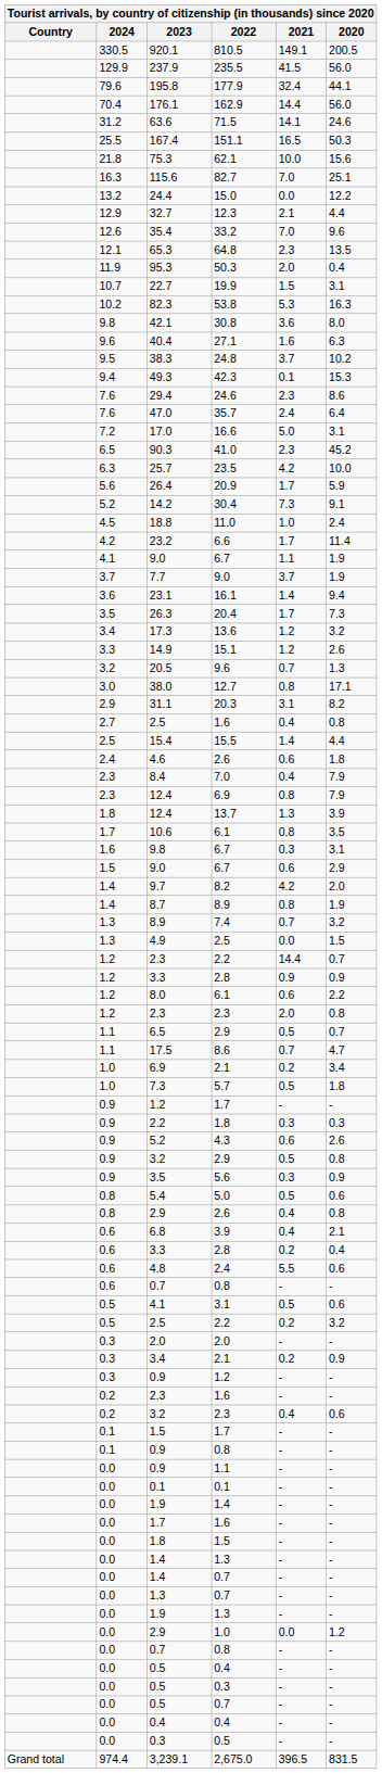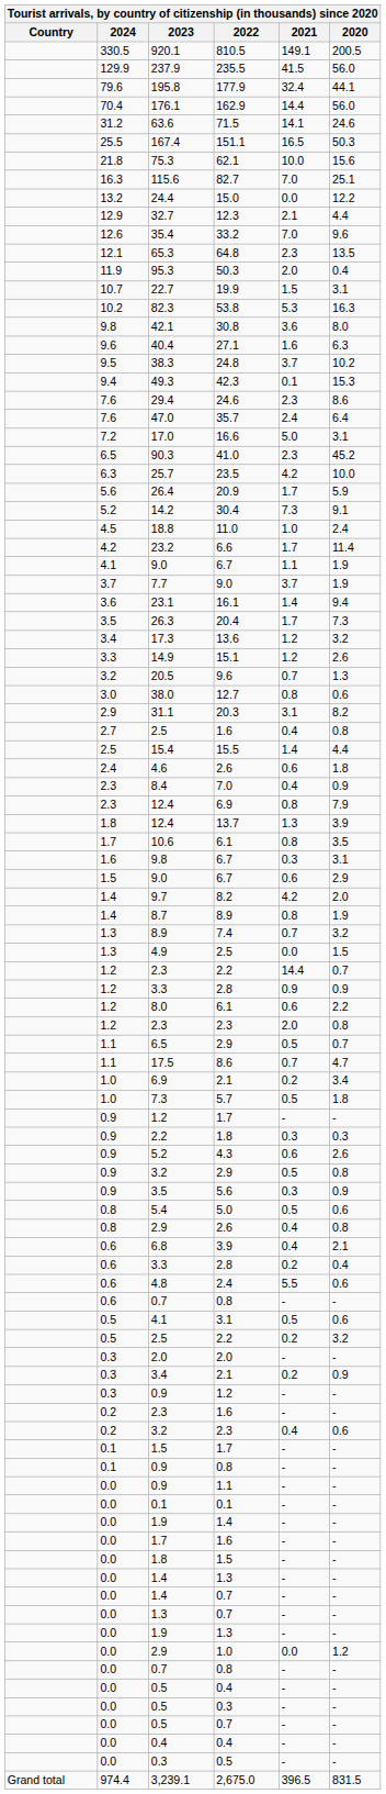 <table class="wikitable sortable mw-collapsible mw-collapsed">
 <tr>
 <th colspan="6">Tourist arrivals, by country of citizenship (in thousands) since 2020</th>
 </tr>
 <tr>
 <th>Country</th>
 <th>2024</th>
 <th>2023</th>
 <th>2022</th>
 <th>2021</th>
 <th>2020</th>
 </tr>
 <tr>
 <td></td>
 <td>330.5</td>
 <td>920.1</td>
 <td>810.5</td>
 <td>149.1</td>
 <td>200.5</td>
 </tr>
 <tr>
 <td></td>
 <td>129.9</td>
 <td>237.9</td>
 <td>235.5</td>
 <td>41.5</td>
 <td>56.0</td>
 </tr>
 <tr>
 <td></td>
 <td>79.6</td>
 <td>195.8</td>
 <td>177.9</td>
 <td>32.4</td>
 <td>44.1</td>
 </tr>
 <tr>
 <td></td>
 <td>70.4</td>
 <td>176.1</td>
 <td>162.9</td>
 <td>14.4</td>
 <td>56.0</td>
 </tr>
 <tr>
 <td></td>
 <td>31.2</td>
 <td>63.6</td>
 <td>71.5</td>
 <td>14.1</td>
 <td>24.6</td>
 </tr>
 <tr>
 <td></td>
 <td>25.5</td>
 <td>167.4</td>
 <td>151.1</td>
 <td>16.5</td>
 <td>50.3</td>
 </tr>
 <tr>
 <td></td>
 <td>21.8</td>
 <td>75.3</td>
 <td>62.1</td>
 <td>10.0</td>
 <td>15.6</td>
 </tr>
 <tr>
 <td></td>
 <td>16.3</td>
 <td>115.6</td>
 <td>82.7</td>
 <td>7.0</td>
 <td>25.1</td>
 </tr>
 <tr>
 <td></td>
 <td>13.2</td>
 <td>24.4</td>
 <td>15.0</td>
 <td>0.0</td>
 <td>12.2</td>
 </tr>
 <tr>
 <td></td>
 <td>12.9</td>
 <td>32.7</td>
 <td>12.3</td>
 <td>2.1</td>
 <td>4.4</td>
 </tr>
 <tr>
 <td></td>
 <td>12.6</td>
 <td>35.4</td>
 <td>33.2</td>
 <td>7.0</td>
 <td>9.6</td>
 </tr>
 <tr>
 <td></td>
 <td>12.1</td>
 <td>65.3</td>
 <td>64.8</td>
 <td>2.3</td>
 <td>13.5</td>
 </tr>
 <tr>
 <td></td>
 <td>11.9</td>
 <td>95.3</td>
 <td>50.3</td>
 <td>2.0</td>
 <td>0.4</td>
 </tr>
 <tr>
 <td></td>
 <td>10.7</td>
 <td>22.7</td>
 <td>19.9</td>
 <td>1.5</td>
 <td>3.1</td>
 </tr>
 <tr>
 <td></td>
 <td>10.2</td>
 <td>82.3</td>
 <td>53.8</td>
 <td>5.3</td>
 <td>16.3</td>
 </tr>
 <tr>
 <td></td>
 <td>9.8</td>
 <td>42.1</td>
 <td>30.8</td>
 <td>3.6</td>
 <td>8.0</td>
 </tr>
 <tr>
 <td></td>
 <td>9.6</td>
 <td>40.4</td>
 <td>27.1</td>
 <td>1.6</td>
 <td>6.3</td>
 </tr>
 <tr>
 <td></td>
 <td>9.5</td>
 <td>38.3</td>
 <td>24.8</td>
 <td>3.7</td>
 <td>10.2</td>
 </tr>
 <tr>
 <td></td>
 <td>9.4</td>
 <td>49.3</td>
 <td>42.3</td>
 <td>0.1</td>
 <td>15.3</td>
 </tr>
 <tr>
 <td></td>
 <td>7.6</td>
 <td>29.4</td>
 <td>24.6</td>
 <td>2.3</td>
 <td>8.6</td>
 </tr>
 <tr>
 <td></td>
 <td>7.6</td>
 <td>47.0</td>
 <td>35.7</td>
 <td>2.4</td>
 <td>6.4</td>
 </tr>
 <tr>
 <td></td>
 <td>7.2</td>
 <td>17.0</td>
 <td>16.6</td>
 <td>5.0</td>
 <td>3.1</td>
 </tr>
 <tr>
 <td></td>
 <td>6.5</td>
 <td>90.3</td>
 <td>41.0</td>
 <td>2.3</td>
 <td>45.2</td>
 </tr>
 <tr>
 <td></td>
 <td>6.3</td>
 <td>25.7</td>
 <td>23.5</td>
 <td>4.2</td>
 <td>10.0</td>
 </tr>
 <tr>
 <td></td>
 <td>5.6</td>
 <td>26.4</td>
 <td>20.9</td>
 <td>1.7</td>
 <td>5.9</td>
 </tr>
 <tr>
 <td></td>
 <td>5.2</td>
 <td>14.2</td>
 <td>30.4</td>
 <td>7.3</td>
 <td>9.1</td>
 </tr>
 <tr>
 <td></td>
 <td>4.5</td>
 <td>18.8</td>
 <td>11.0</td>
 <td>1.0</td>
 <td>2.4</td>
 </tr>
 <tr>
 <td></td>
 <td>4.2</td>
 <td>23.2</td>
 <td>6.6</td>
 <td>1.7</td>
 <td>11.4</td>
 </tr>
 <tr>
 <td></td>
 <td>4.1</td>
 <td>9.0</td>
 <td>6.7</td>
 <td>1.1</td>
 <td>1.9</td>
 </tr>
 <tr>
 <td></td>
 <td>3.7</td>
 <td>7.7</td>
 <td>9.0</td>
 <td>3.7</td>
 <td>1.9</td>
 </tr>
 <tr>
 <td></td>
 <td>3.6</td>
 <td>23.1</td>
 <td>16.1</td>
 <td>1.4</td>
 <td>9.4</td>
 </tr>
 <tr>
 <td></td>
 <td>3.5</td>
 <td>26.3</td>
 <td>20.4</td>
 <td>1.7</td>
 <td>7.3</td>
 </tr>
 <tr>
 <td></td>
 <td>3.4</td>
 <td>17.3</td>
 <td>13.6</td>
 <td>1.2</td>
 <td>3.2</td>
 </tr>
 <tr>
 <td></td>
 <td>3.3</td>
 <td>14.9</td>
 <td>15.1</td>
 <td>1.2</td>
 <td>2.6</td>
 </tr>
 <tr>
 <td></td>
 <td>3.2</td>
 <td>20.5</td>
 <td>9.6</td>
 <td>0.7</td>
 <td>1.3</td>
 </tr>
 <tr>
 <td></td>
 <td>3.0</td>
 <td>38.0</td>
 <td>12.7</td>
 <td>0.8</td>
-<td>17.1</td>
+<td>0.6</td>
 </tr>
 <tr>
 <td></td>
 <td>2.9</td>
 <td>31.1</td>
 <td>20.3</td>
 <td>3.1</td>
 <td>8.2</td>
 </tr>
 <tr>
 <td></td>
 <td>2.7</td>
 <td>2.5</td>
 <td>1.6</td>
 <td>0.4</td>
 <td>0.8</td>
 </tr>
 <tr>
 <td></td>
 <td>2.5</td>
 <td>15.4</td>
 <td>15.5</td>
 <td>1.4</td>
 <td>4.4</td>
 </tr>
 <tr>
 <td></td>
 <td>2.4</td>
 <td>4.6</td>
 <td>2.6</td>
 <td>0.6</td>
 <td>1.8</td>
 </tr>
 <tr>
 <td></td>
 <td>2.3</td>
 <td>8.4</td>
 <td>7.0</td>
 <td>0.4</td>
-<td>7.9</td>
+<td>0.9</td>
 </tr>
 <tr>
 <td></td>
 <td>2.3</td>
 <td>12.4</td>
 <td>6.9</td>
 <td>0.8</td>
 <td>7.9</td>
 </tr>
 <tr>
 <td></td>
 <td>1.8</td>
 <td>12.4</td>
 <td>13.7</td>
 <td>1.3</td>
 <td>3.9</td>
 </tr>
 <tr>
 <td></td>
 <td>1.7</td>
 <td>10.6</td>
 <td>6.1</td>
 <td>0.8</td>
 <td>3.5</td>
 </tr>
 <tr>
 <td></td>
 <td>1.6</td>
 <td>9.8</td>
 <td>6.7</td>
 <td>0.3</td>
 <td>3.1</td>
 </tr>
 <tr>
 <td></td>
 <td>1.5</td>
 <td>9.0</td>
 <td>6.7</td>
 <td>0.6</td>
 <td>2.9</td>
 </tr>
 <tr>
 <td></td>
 <td>1.4</td>
 <td>9.7</td>
 <td>8.2</td>
 <td>4.2</td>
 <td>2.0</td>
 </tr>
 <tr>
 <td></td>
 <td>1.4</td>
 <td>8.7</td>
 <td>8.9</td>
 <td>0.8</td>
 <td>1.9</td>
 </tr>
 <tr>
 <td></td>
 <td>1.3</td>
 <td>8.9</td>
 <td>7.4</td>
 <td>0.7</td>
 <td>3.2</td>
 </tr>
 <tr>
 <td></td>
 <td>1.3</td>
 <td>4.9</td>
 <td>2.5</td>
 <td>0.0</td>
 <td>1.5</td>
 </tr>
 <tr>
 <td></td>
 <td>1.2</td>
 <td>2.3</td>
 <td>2.2</td>
 <td>14.4</td>
 <td>0.7</td>
 </tr>
 <tr>
 <td></td>
 <td>1.2</td>
 <td>3.3</td>
 <td>2.8</td>
 <td>0.9</td>
 <td>0.9</td>
 </tr>
 <tr>
 <td></td>
 <td>1.2</td>
 <td>8.0</td>
 <td>6.1</td>
 <td>0.6</td>
 <td>2.2</td>
 </tr>
 <tr>
 <td></td>
 <td>1.2</td>
 <td>2.3</td>
 <td>2.3</td>
 <td>2.0</td>
 <td>0.8</td>
 </tr>
 <tr>
 <td></td>
 <td>1.1</td>
 <td>6.5</td>
 <td>2.9</td>
 <td>0.5</td>
 <td>0.7</td>
 </tr>
 <tr>
 <td></td>
 <td>1.1</td>
 <td>17.5</td>
 <td>8.6</td>
 <td>0.7</td>
 <td>4.7</td>
 </tr>
 <tr>
 <td></td>
 <td>1.0</td>
 <td>6.9</td>
 <td>2.1</td>
 <td>0.2</td>
 <td>3.4</td>
 </tr>
 <tr>
 <td></td>
 <td>1.0</td>
 <td>7.3</td>
 <td>5.7</td>
 <td>0.5</td>
 <td>1.8</td>
 </tr>
 <tr>
 <td></td>
 <td>0.9</td>
 <td>1.2</td>
 <td>1.7</td>
 <td>-</td>
 <td>-</td>
 </tr>
 <tr>
 <td></td>
 <td>0.9</td>
 <td>2.2</td>
 <td>1.8</td>
 <td>0.3</td>
 <td>0.3</td>
 </tr>
 <tr>
 <td></td>
 <td>0.9</td>
 <td>5.2</td>
 <td>4.3</td>
 <td>0.6</td>
 <td>2.6</td>
 </tr>
 <tr>
 <td></td>
 <td>0.9</td>
 <td>3.2</td>
 <td>2.9</td>
 <td>0.5</td>
 <td>0.8</td>
 </tr>
 <tr>
 <td></td>
 <td>0.9</td>
 <td>3.5</td>
 <td>5.6</td>
 <td>0.3</td>
 <td>0.9</td>
 </tr>
 <tr>
 <td></td>
 <td>0.8</td>
 <td>5.4</td>
 <td>5.0</td>
 <td>0.5</td>
 <td>0.6</td>
 </tr>
 <tr>
 <td></td>
 <td>0.8</td>
 <td>2.9</td>
 <td>2.6</td>
 <td>0.4</td>
 <td>0.8</td>
 </tr>
 <tr>
 <td></td>
 <td>0.6</td>
 <td>6.8</td>
 <td>3.9</td>
 <td>0.4</td>
 <td>2.1</td>
 </tr>
 <tr>
 <td></td>
 <td>0.6</td>
 <td>3.3</td>
 <td>2.8</td>
 <td>0.2</td>
 <td>0.4</td>
 </tr>
 <tr>
 <td></td>
 <td>0.6</td>
 <td>4.8</td>
 <td>2.4</td>
 <td>5.5</td>
 <td>0.6</td>
 </tr>
 <tr>
 <td></td>
 <td>0.6</td>
 <td>0.7</td>
 <td>0.8</td>
 <td>-</td>
 <td>-</td>
 </tr>
 <tr>
 <td></td>
 <td>0.5</td>
 <td>4.1</td>
 <td>3.1</td>
 <td>0.5</td>
 <td>0.6</td>
 </tr>
 <tr>
 <td></td>
 <td>0.5</td>
 <td>2.5</td>
 <td>2.2</td>
 <td>0.2</td>
 <td>3.2</td>
 </tr>
 <tr>
 <td></td>
 <td>0.3</td>
 <td>2.0</td>
 <td>2.0</td>
 <td>-</td>
 <td>-</td>
 </tr>
 <tr>
 <td></td>
 <td>0.3</td>
 <td>3.4</td>
 <td>2.1</td>
 <td>0.2</td>
 <td>0.9</td>
 </tr>
 <tr>
 <td></td>
 <td>0.3</td>
 <td>0.9</td>
 <td>1.2</td>
 <td>-</td>
 <td>-</td>
 </tr>
 <tr>
 <td></td>
 <td>0.2</td>
 <td>2.3</td>
 <td>1.6</td>
 <td>-</td>
 <td>-</td>
 </tr>
 <tr>
 <td></td>
 <td>0.2</td>
 <td>3.2</td>
 <td>2.3</td>
 <td>0.4</td>
 <td>0.6</td>
 </tr>
 <tr>
 <td></td>
 <td>0.1</td>
 <td>1.5</td>
 <td>1.7</td>
 <td>-</td>
 <td>-</td>
 </tr>
 <tr>
 <td></td>
 <td>0.1</td>
 <td>0.9</td>
 <td>0.8</td>
 <td>-</td>
 <td>-</td>
 </tr>
 <tr>
 <td></td>
 <td>0.0</td>
 <td>0.9</td>
 <td>1.1</td>
 <td>-</td>
 <td>-</td>
 </tr>
 <tr>
 <td></td>
 <td>0.0</td>
 <td>0.1</td>
 <td>0.1</td>
 <td>-</td>
 <td>-</td>
 </tr>
 <tr>
 <td></td>
 <td>0.0</td>
 <td>1.9</td>
 <td>1.4</td>
 <td>-</td>
 <td>-</td>
 </tr>
 <tr>
 <td></td>
 <td>0.0</td>
 <td>1.7</td>
 <td>1.6</td>
 <td>-</td>
 <td>-</td>
 </tr>
 <tr>
 <td></td>
 <td>0.0</td>
 <td>1.8</td>
 <td>1.5</td>
 <td>-</td>
 <td>-</td>
 </tr>
 <tr>
 <td></td>
 <td>0.0</td>
 <td>1.4</td>
 <td>1.3</td>
 <td>-</td>
 <td>-</td>
 </tr>
 <tr>
 <td></td>
 <td>0.0</td>
 <td>1.4</td>
 <td>0.7</td>
 <td>-</td>
 <td>-</td>
 </tr>
 <tr>
 <td></td>
 <td>0.0</td>
 <td>1.3</td>
 <td>0.7</td>
 <td>-</td>
 <td>-</td>
 </tr>
 <tr>
 <td></td>
 <td>0.0</td>
 <td>1.9</td>
 <td>1.3</td>
 <td>-</td>
 <td>-</td>
 </tr>
 <tr>
 <td></td>
 <td>0.0</td>
 <td>2.9</td>
 <td>1.0</td>
 <td>0.0</td>
 <td>1.2</td>
 </tr>
 <tr>
 <td></td>
 <td>0.0</td>
 <td>0.7</td>
 <td>0.8</td>
 <td>-</td>
 <td>-</td>
 </tr>
 <tr>
 <td></td>
 <td>0.0</td>
 <td>0.5</td>
 <td>0.4</td>
 <td>-</td>
 <td>-</td>
 </tr>
 <tr>
 <td></td>
 <td>0.0</td>
 <td>0.5</td>
 <td>0.3</td>
 <td>-</td>
 <td>-</td>
 </tr>
 <tr>
 <td></td>
 <td>0.0</td>
 <td>0.5</td>
 <td>0.7</td>
 <td>-</td>
 <td>-</td>
 </tr>
 <tr>
 <td></td>
 <td>0.0</td>
 <td>0.4</td>
 <td>0.4</td>
 <td>-</td>
 <td>-</td>
 </tr>
 <tr>
 <td></td>
 <td>0.0</td>
 <td>0.3</td>
 <td>0.5</td>
 <td>-</td>
 <td>-</td>
 </tr>
 <tr>
 <td>Grand total</td>
 <td>974.4</td>
 <td>3,239.1</td>
 <td>2,675.0</td>
 <td>396.5</td>
 <td>831.5</td>
 </tr>
 </table>
